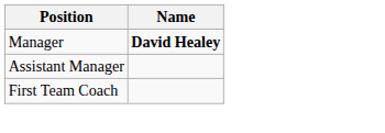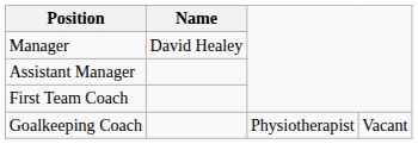 <table class="wikitable">
 <tr>
 <th>Position</th>
 <th>Name</th>
 </tr>
 <tr>
 <td>Manager</td>
-<td><strong> David Healey</strong></td>
+<td> David Healey</td>
 </tr>
 <tr>
 <td>Assistant Manager</td>
 <td></td>
 </tr>
 <tr>
 <td>First Team Coach</td>
 <td></td>
 </tr>
+<tr>
+<td>Goalkeeping Coach</td>
+<td></td>
+<td>Physiotherapist</td>
+<td>Vacant</td>
+</tr>
 </table>
